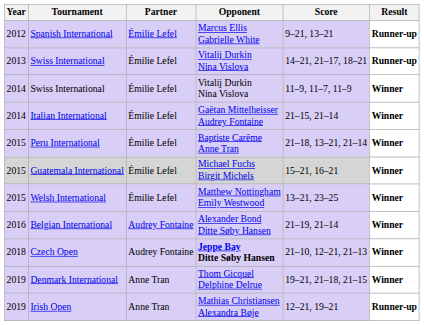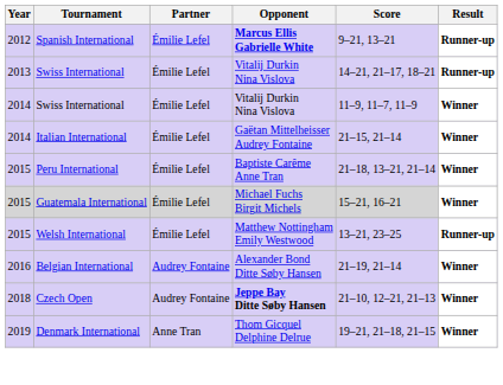 <table class="sortable wikitable" style="font-size: 90%;">
 <tr>
 <th>Year</th>
 <th>Tournament</th>
 <th>Partner</th>
 <th>Opponent</th>
 <th>Score</th>
 <th>Result</th>
 </tr>
 <tr style="background:#D8CEF6">
 <td align="center">2012</td>
 <td align="left"><a href='#'>Spanish International</a></td>
 <td align="left"> <a href='#'>Émilie Lefel</a></td>
-<td align="left"> <a href='#'>Marcus Ellis</a><br> <a href='#'>Gabrielle White</a></td>
+<td align="left"><strong> <a href='#'>Marcus Ellis</a><br> <a href='#'>Gabrielle White</a></strong></td>
 <td align="left">9–21, 13–21</td>
 <td style="text-align:left; background:white"> <strong>Runner-up</strong></td>
 </tr>
 <tr style="background:#D8CEF6">
 <td align="center">2013</td>
 <td align="left"><a href='#'>Swiss International</a></td>
 <td align="left"> Émilie Lefel</td>
 <td align="left"> <a href='#'>Vitalij Durkin</a><br> <a href='#'>Nina Vislova</a></td>
 <td align="left">14–21, 21–17, 18–21</td>
 <td style="text-align:left; background:white"> <strong>Runner-up</strong></td>
 </tr>
 <tr style="background:#D8CEF6">
 <td align="center">2014</td>
 <td align="left">Swiss International</td>
 <td align="left"> Émilie Lefel</td>
 <td align="left"> Vitalij Durkin<br> Nina Vislova</td>
 <td align="left">11–9, 11–7, 11–9</td>
 <td style="text-align:left; background:white"> <strong>Winner</strong></td>
 </tr>
 <tr style="background:#D8CEF6">
 <td align="center">2014</td>
 <td align="left"><a href='#'>Italian International</a></td>
 <td align="left"> Émilie Lefel</td>
 <td align="left"> <a href='#'>Gaëtan Mittelheisser</a><br> <a href='#'>Audrey Fontaine</a></td>
 <td align="left">21–15, 21–14</td>
 <td style="text-align:left; background:white"> <strong>Winner</strong></td>
 </tr>
 <tr style="background:#D8CEF6">
 <td align="center">2015</td>
 <td align="left"><a href='#'>Peru International</a></td>
 <td align="left"> Émilie Lefel</td>
 <td align="left"> <a href='#'>Baptiste Carême</a><br> <a href='#'>Anne Tran</a></td>
 <td align="left">21–18, 13–21, 21–14</td>
 <td style="text-align:left; background:white"> <strong>Winner</strong></td>
 </tr>
 <tr style="background:#D5D5D5">
 <td align="center">2015</td>
 <td align="left"><a href='#'>Guatemala International</a></td>
 <td align="left"> Émilie Lefel</td>
 <td align="left"> <a href='#'>Michael Fuchs</a><br> <a href='#'>Birgit Michels</a></td>
 <td align="left">15–21, 16–21</td>
 <td style="text-align:left; background:white"> <strong>Winner</strong></td>
 </tr>
 <tr style="background:#D8CEF6">
 <td align="center">2015</td>
 <td align="left"><a href='#'>Welsh International</a></td>
 <td align="left"> Émilie Lefel</td>
 <td align="left"> <a href='#'>Matthew Nottingham</a><br> <a href='#'>Emily Westwood</a></td>
 <td align="left">13–21, 23–25</td>
-<td style="text-align:left; background:white"> <strong>Winner</strong></td>
+<td style="text-align:left; background:white"> <strong>Runner-up</strong></td>
 </tr>
 <tr style="background:#D8CEF6">
 <td align="center">2016</td>
 <td align="left"><a href='#'>Belgian International</a></td>
 <td align="left"> <a href='#'>Audrey Fontaine</a></td>
 <td align="left"> <a href='#'>Alexander Bond</a><br> <a href='#'>Ditte Søby Hansen</a></td>
 <td align="left">21–19, 21–14</td>
 <td style="text-align:left; background:white"> <strong>Winner</strong></td>
 </tr>
 <tr style="background:#D8CEF6">
 <td align="center">2018</td>
 <td align="left"><a href='#'>Czech Open</a></td>
 <td align="left"> Audrey Fontaine</td>
 <td align="left"><strong> <a href='#'>Jeppe Bay</a><br> Ditte Søby Hansen</strong></td>
 <td align="left">21–10, 12–21, 21–13</td>
 <td style="text-align:left; background:white"> <strong>Winner</strong></td>
 </tr>
 <tr style="background:#D8CEF6">
 <td align="center">2019</td>
 <td align="left"><a href='#'>Denmark International</a></td>
 <td align="left"> Anne Tran</td>
 <td align="left"> <a href='#'>Thom Gicquel</a><br> <a href='#'>Delphine Delrue</a></td>
 <td align="left">19–21, 21–18, 21–15</td>
 <td style="text-align:left; background:white"> <strong>Winner</strong></td>
 </tr>
-<tr style="background:#D8CEF6">
-<td align="center">2019</td>
-<td align="left"><a href='#'>Irish Open</a></td>
-<td align="left"> Anne Tran</td>
-<td align="left"> <a href='#'>Mathias Christiansen</a><br> <a href='#'>Alexandra Bøje</a></td>
-<td align="left">12–21, 19–21</td>
-<td style="text-align:left; background:white"> <strong>Runner-up</strong></td>
-</tr>
 </table>
